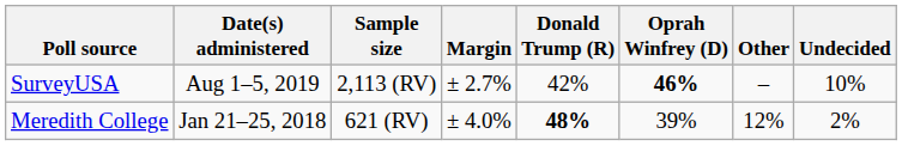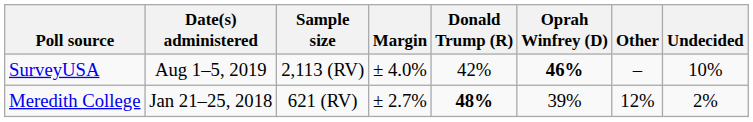 <table class="wikitable" style="font-size:90%;text-align:center;">
 <tr valign=bottom style="font-size:90%;">
 <th>Poll source</th>
 <th>Date(s)<br>administered</th>
 <th>Sample<br>size</th>
 <th>Margin<br></th>
 <th>Donald<br>Trump (R)</th>
 <th>Oprah<br>Winfrey (D)</th>
 <th>Other</th>
 <th>Undecided</th>
 </tr>
 <tr>
 <td style="text-align:left;"><a href='#'>SurveyUSA</a></td>
 <td>Aug 1–5, 2019</td>
 <td>2,113 (RV)</td>
-<td>± 2.7%</td>
+<td>± 4.0%</td>
 <td>42%</td>
 <td><strong>46%</strong></td>
 <td>–</td>
 <td>10%</td>
 </tr>
 <tr>
 <td style="text-align:left;"><a href='#'>Meredith College</a></td>
 <td>Jan 21–25, 2018</td>
 <td>621 (RV)</td>
-<td>± 4.0%</td>
+<td>± 2.7%</td>
 <td><strong>48%</strong></td>
 <td>39%</td>
 <td>12%</td>
 <td>2%</td>
 </tr>
 </table>
